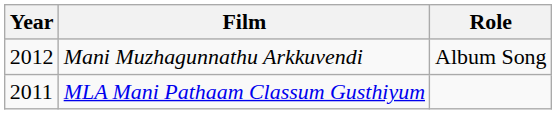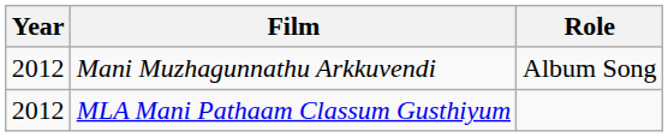 <table class="wikitable">
 <tr>
 <th scope="col">Year</th>
 <th scope="col">Film</th>
 <th scope="col">Role</th>
 </tr>
 <tr>
 <td>2012</td>
 <td><em>Mani Muzhagunnathu Arkkuvendi</em></td>
 <td>Album Song</td>
 </tr>
 <tr>
-<td>2011</td>
+<td>2012</td>
 <td><em><a href='#'>MLA Mani Pathaam Classum Gusthiyum</a></em></td>
 </tr>
 </table>
